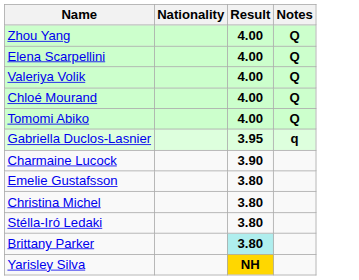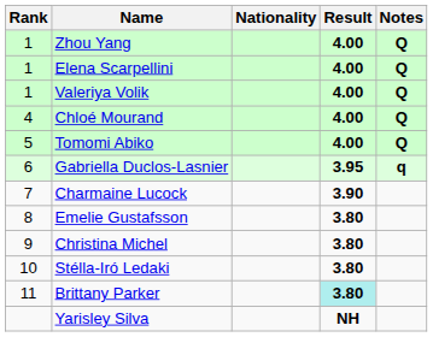 <table class="wikitable sortable" style="text-align:center">
 <tr>
+<th>Rank</th>
 <th>Name</th>
 <th>Nationality</th>
 <th>Result</th>
 <th>Notes</th>
 </tr>
 <tr bgcolor=ccffcc>
+<td>1</td>
 <td align=left><a href='#'>Zhou Yang</a></td>
 <td align=left></td>
 <td><strong>4.00</strong></td>
 <td><strong>Q</strong></td>
 </tr>
 <tr bgcolor=ccffcc>
+<td>1</td>
 <td align=left><a href='#'>Elena Scarpellini</a></td>
 <td align=left></td>
 <td><strong>4.00</strong></td>
 <td><strong>Q</strong></td>
 </tr>
 <tr bgcolor=ccffcc>
+<td>1</td>
 <td align=left><a href='#'>Valeriya Volik</a></td>
 <td align=left></td>
 <td><strong>4.00</strong></td>
 <td><strong>Q</strong></td>
 </tr>
 <tr bgcolor=ccffcc>
+<td>4</td>
 <td align=left><a href='#'>Chloé Mourand</a></td>
 <td align=left></td>
 <td><strong>4.00</strong></td>
 <td><strong>Q</strong></td>
 </tr>
 <tr bgcolor=ccffcc>
+<td>5</td>
 <td align=left><a href='#'>Tomomi Abiko</a></td>
 <td align=left></td>
 <td><strong>4.00</strong></td>
 <td><strong>Q</strong></td>
 </tr>
 <tr bgcolor=ddffdd>
+<td>6</td>
 <td align=left><a href='#'>Gabriella Duclos-Lasnier</a></td>
 <td align=left></td>
 <td><strong>3.95</strong></td>
 <td><strong>q</strong></td>
 </tr>
 <tr>
+<td>7</td>
 <td align=left><a href='#'>Charmaine Lucock</a></td>
 <td align=left></td>
 <td><strong>3.90</strong></td>
 <td></td>
 </tr>
 <tr>
+<td>8</td>
 <td align=left><a href='#'>Emelie Gustafsson</a></td>
 <td align=left></td>
 <td><strong>3.80</strong></td>
 <td></td>
 </tr>
 <tr>
+<td>9</td>
 <td align=left><a href='#'>Christina Michel</a></td>
 <td align=left></td>
 <td><strong>3.80</strong></td>
 <td></td>
 </tr>
 <tr>
+<td>10</td>
 <td align=left><a href='#'>Stélla-Iró Ledaki</a></td>
 <td align=left></td>
 <td><strong>3.80</strong></td>
 <td></td>
 </tr>
 <tr>
+<td>11</td>
 <td align=left><a href='#'>Brittany Parker</a></td>
 <td align=left></td>
 <td style="background: paleturquoise;"><strong>3.80</strong></td>
 <td></td>
 </tr>
 <tr>
+<td></td>
 <td align=left><a href='#'>Yarisley Silva</a></td>
 <td align=left></td>
-<td style="background: gold;"><strong>NH</strong></td>
+<td><strong>NH</strong></td>
 <td></td>
 </tr>
 </table>
